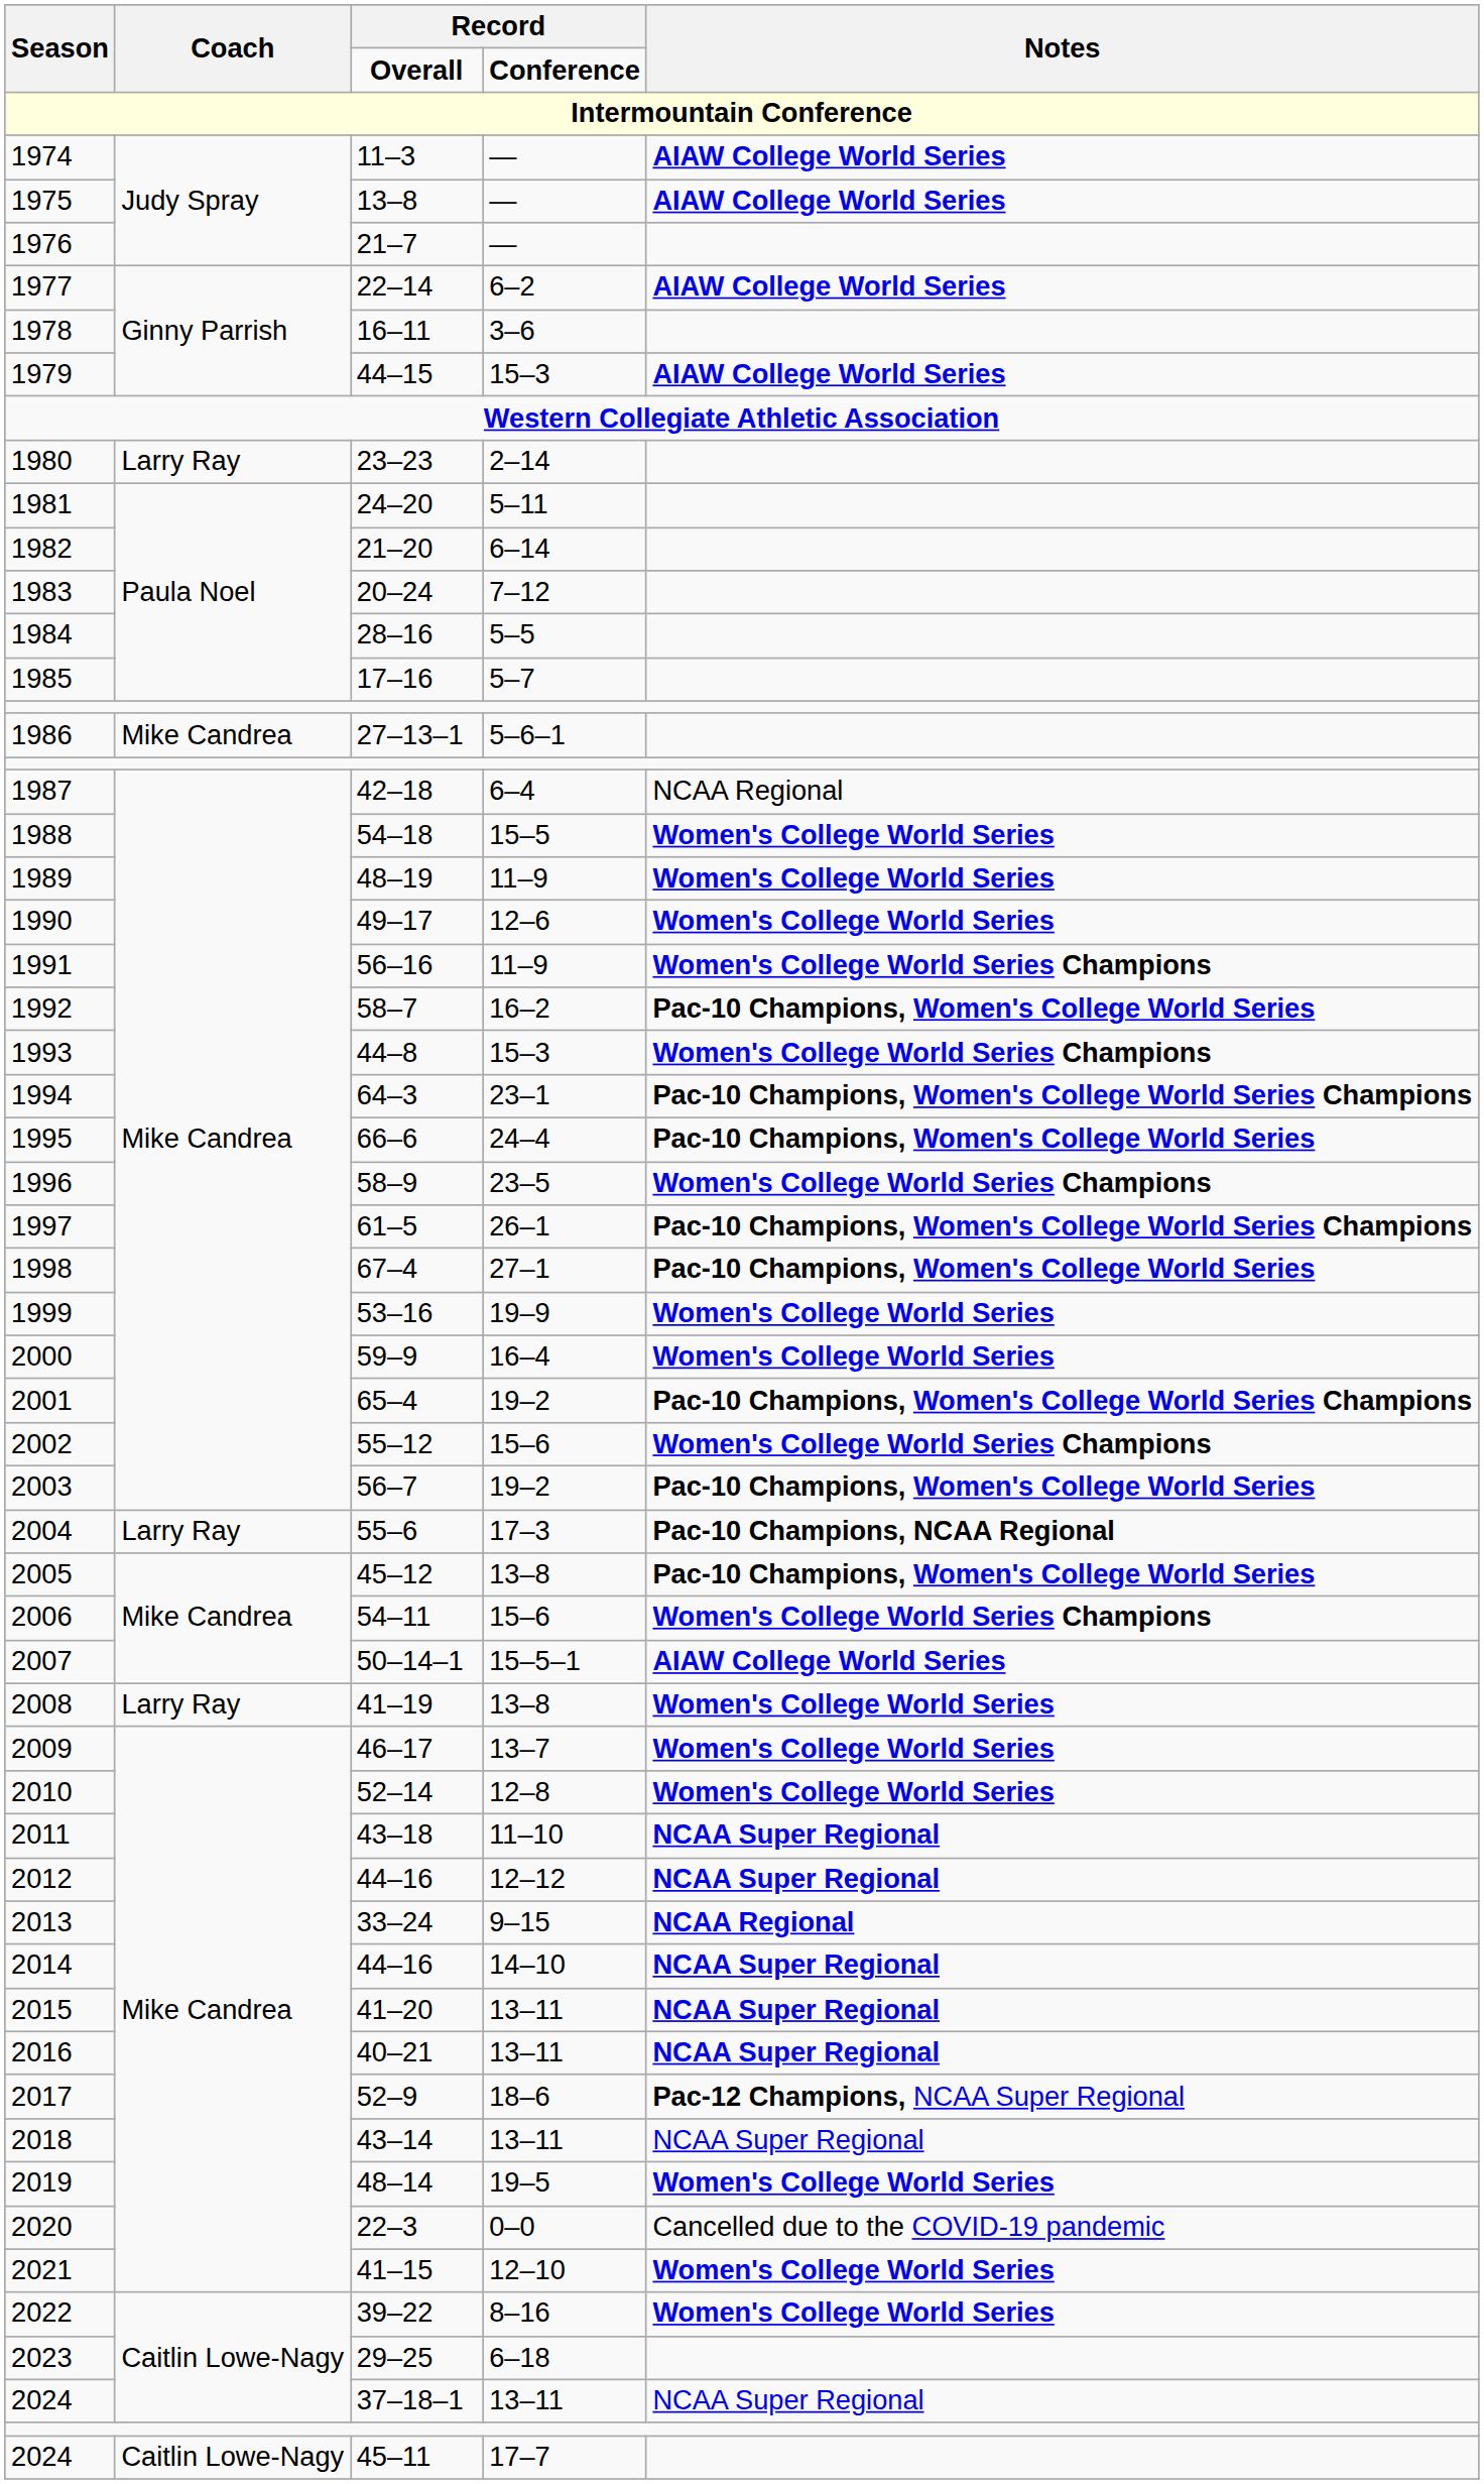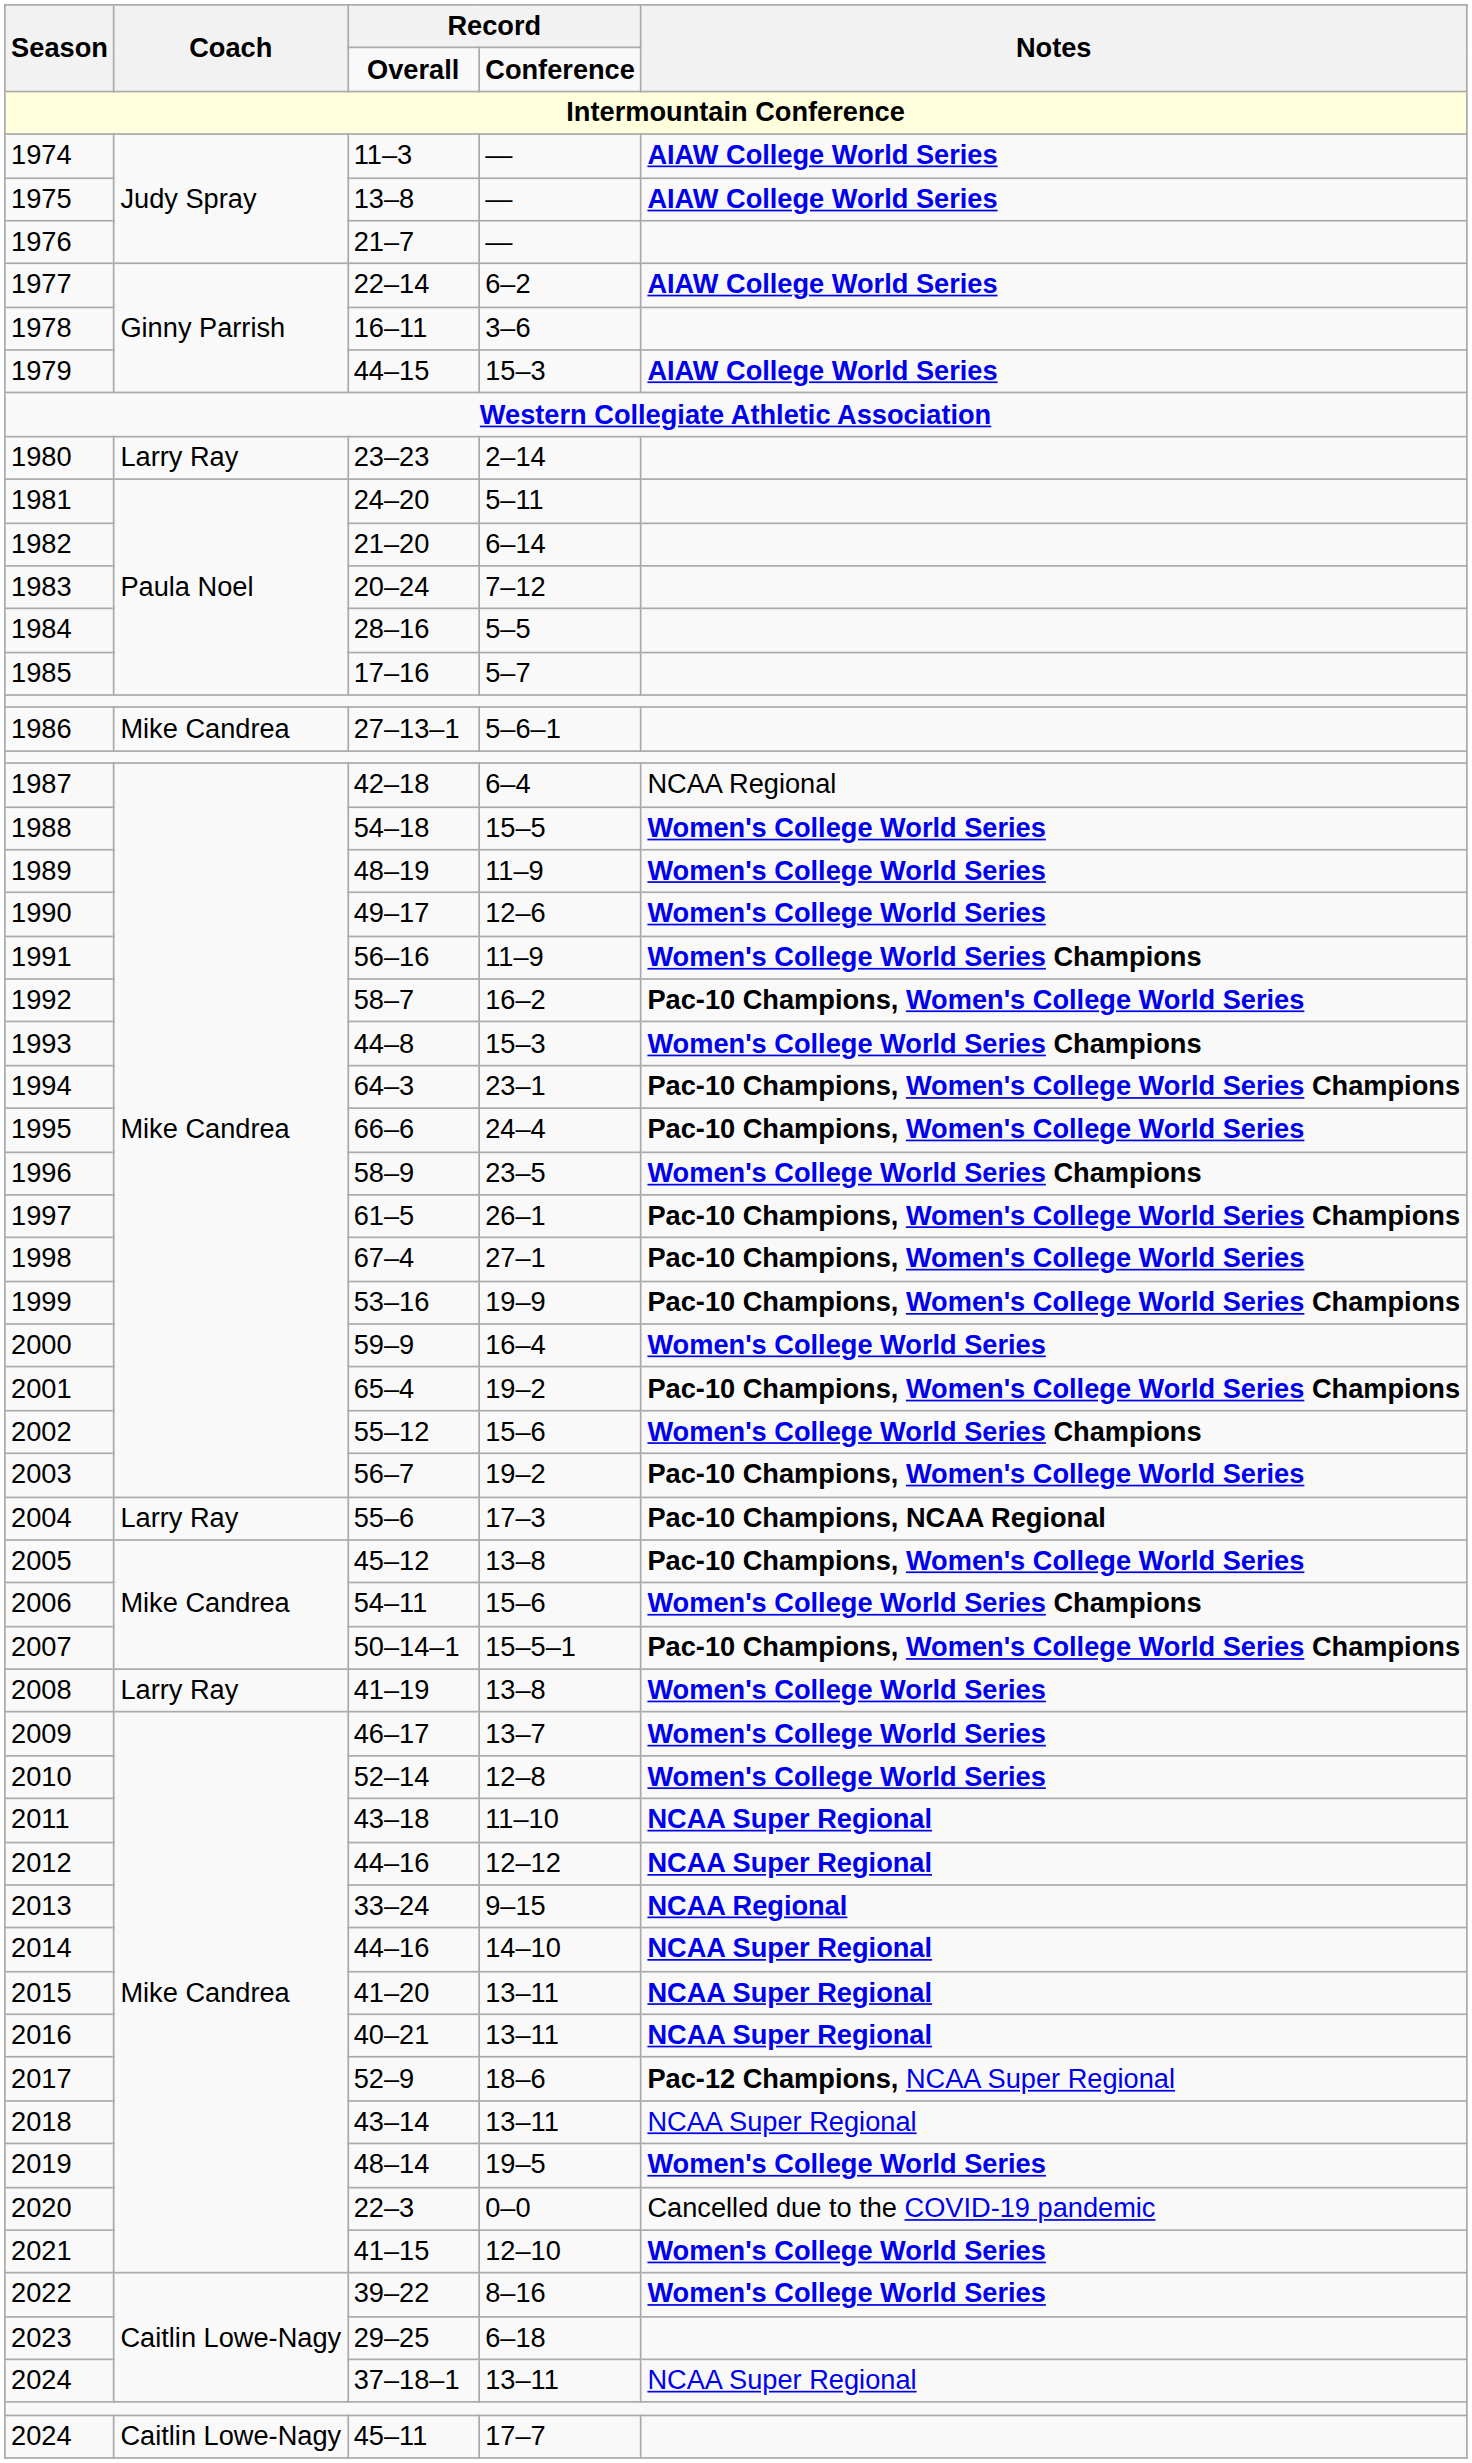 <table class="wikitable">
 <tr>
 <th rowspan="2">Season</th>
 <th rowspan="2">Coach</th>
 <th colspan="2">Record</th>
 <th rowspan="2">Notes</th>
 </tr>
 <tr>
 <td width="70px" align="center"><strong>Overall</strong></td>
 <td width="40px" align="center"><strong>Conference</strong></td>
 </tr>
 <tr style="background: #ffffdd;">
 <td colspan="5" style="text-align:center;"><strong>Intermountain Conference</strong></td>
 </tr>
 <tr>
 <td>1974</td>
 <td rowspan="3">Judy Spray</td>
 <td>11–3</td>
 <td>—</td>
 <td><strong><a href='#'>AIAW College World Series</a></strong></td>
 </tr>
 <tr>
 <td>1975</td>
 <td>13–8</td>
 <td>—</td>
 <td><strong><a href='#'>AIAW College World Series</a></strong></td>
 </tr>
 <tr>
 <td>1976</td>
 <td>21–7</td>
 <td>—</td>
 <td></td>
 </tr>
 <tr>
 <td>1977</td>
 <td rowspan="3">Ginny Parrish</td>
 <td>22–14</td>
 <td>6–2</td>
 <td><strong><a href='#'>AIAW College World Series</a></strong></td>
 </tr>
 <tr>
 <td>1978</td>
 <td>16–11</td>
 <td>3–6</td>
 <td></td>
 </tr>
 <tr>
 <td>1979</td>
 <td>44–15</td>
 <td>15–3</td>
 <td><strong><a href='#'>AIAW College World Series</a></strong></td>
 </tr>
 <tr>
 <td colspan="5" style="text-align:center;"><strong><a href='#'>Western Collegiate Athletic Association</a></strong></td>
 </tr>
 <tr>
 <td>1980</td>
 <td>Larry Ray</td>
 <td>23–23</td>
 <td>2–14</td>
 <td></td>
 </tr>
 <tr>
 <td>1981</td>
 <td rowspan="5">Paula Noel</td>
 <td>24–20</td>
 <td>5–11</td>
 <td></td>
 </tr>
 <tr>
 <td>1982</td>
 <td>21–20</td>
 <td>6–14</td>
 <td></td>
 </tr>
 <tr>
 <td>1983</td>
 <td>20–24</td>
 <td>7–12</td>
 <td></td>
 </tr>
 <tr>
 <td>1984</td>
 <td>28–16</td>
 <td>5–5</td>
 <td></td>
 </tr>
 <tr>
 <td>1985</td>
 <td>17–16</td>
 <td>5–7</td>
 <td></td>
 </tr>
 <tr>
 <td colspan="5"></td>
 </tr>
 <tr>
 <td>1986</td>
 <td>Mike Candrea</td>
 <td>27–13–1</td>
 <td>5–6–1</td>
 <td></td>
 </tr>
 <tr>
 <td colspan="5"></td>
 </tr>
 <tr>
 <td>1987</td>
 <td rowspan="17">Mike Candrea</td>
 <td>42–18</td>
 <td>6–4</td>
 <td>NCAA Regional</td>
 </tr>
 <tr>
 <td>1988</td>
 <td>54–18</td>
 <td>15–5</td>
 <td><strong><a href='#'>Women's College World Series</a></strong></td>
 </tr>
 <tr>
 <td>1989</td>
 <td>48–19</td>
 <td>11–9</td>
 <td><strong><a href='#'>Women's College World Series</a></strong></td>
 </tr>
 <tr>
 <td>1990</td>
 <td>49–17</td>
 <td>12–6</td>
 <td><strong><a href='#'>Women's College World Series</a></strong></td>
 </tr>
 <tr>
 <td>1991</td>
 <td>56–16</td>
 <td>11–9</td>
 <td><strong><a href='#'>Women's College World Series</a> Champions</strong></td>
 </tr>
 <tr>
 <td>1992</td>
 <td>58–7</td>
 <td>16–2</td>
 <td><strong>Pac-10 Champions, <a href='#'>Women's College World Series</a></strong></td>
 </tr>
 <tr>
 <td>1993</td>
 <td>44–8</td>
 <td>15–3</td>
 <td><strong><a href='#'>Women's College World Series</a> Champions</strong></td>
 </tr>
 <tr>
 <td>1994</td>
 <td>64–3</td>
 <td>23–1</td>
 <td><strong>Pac-10 Champions, <a href='#'>Women's College World Series</a> Champions</strong></td>
 </tr>
 <tr>
 <td>1995</td>
 <td>66–6</td>
 <td>24–4</td>
 <td><strong>Pac-10 Champions, <a href='#'>Women's College World Series</a></strong></td>
 </tr>
 <tr>
 <td>1996</td>
 <td>58–9</td>
 <td>23–5</td>
 <td><strong><a href='#'>Women's College World Series</a> Champions</strong></td>
 </tr>
 <tr>
 <td>1997</td>
 <td>61–5</td>
 <td>26–1</td>
 <td><strong>Pac-10 Champions, <a href='#'>Women's College World Series</a> Champions</strong></td>
 </tr>
 <tr>
 <td>1998</td>
 <td>67–4</td>
 <td>27–1</td>
 <td><strong>Pac-10 Champions, <a href='#'>Women's College World Series</a></strong></td>
 </tr>
 <tr>
 <td>1999</td>
 <td>53–16</td>
 <td>19–9</td>
-<td><strong><a href='#'>Women's College World Series</a></strong></td>
+<td><strong>Pac-10 Champions, <a href='#'>Women's College World Series</a> Champions</strong></td>
 </tr>
 <tr>
 <td>2000</td>
 <td>59–9</td>
 <td>16–4</td>
 <td><strong><a href='#'>Women's College World Series</a></strong></td>
 </tr>
 <tr>
 <td>2001</td>
 <td>65–4</td>
 <td>19–2</td>
 <td><strong>Pac-10 Champions, <a href='#'>Women's College World Series</a> Champions</strong></td>
 </tr>
 <tr>
 <td>2002</td>
 <td>55–12</td>
 <td>15–6</td>
 <td><strong><a href='#'>Women's College World Series</a> Champions</strong></td>
 </tr>
 <tr>
 <td>2003</td>
 <td>56–7</td>
 <td>19–2</td>
 <td><strong>Pac-10 Champions, <a href='#'>Women's College World Series</a></strong></td>
 </tr>
 <tr>
 <td>2004</td>
 <td>Larry Ray</td>
 <td>55–6</td>
 <td>17–3</td>
 <td><strong>Pac-10 Champions, NCAA Regional</strong></td>
 </tr>
 <tr>
 <td>2005</td>
 <td rowspan="3">Mike Candrea</td>
 <td>45–12</td>
 <td>13–8</td>
 <td><strong>Pac-10 Champions, <a href='#'>Women's College World Series</a></strong></td>
 </tr>
 <tr>
 <td>2006</td>
 <td>54–11</td>
 <td>15–6</td>
 <td><strong><a href='#'>Women's College World Series</a> Champions</strong></td>
 </tr>
 <tr>
 <td>2007</td>
 <td>50–14–1</td>
 <td>15–5–1</td>
-<td><strong><a href='#'>AIAW College World Series</a></strong></td>
+<td><strong>Pac-10 Champions, <a href='#'>Women's College World Series</a> Champions</strong></td>
 </tr>
 <tr>
 <td>2008</td>
 <td>Larry Ray</td>
 <td>41–19</td>
 <td>13–8</td>
 <td><strong><a href='#'>Women's College World Series</a></strong></td>
 </tr>
 <tr>
 <td>2009</td>
 <td rowspan="13">Mike Candrea</td>
 <td>46–17</td>
 <td>13–7</td>
 <td><strong><a href='#'>Women's College World Series</a></strong></td>
 </tr>
 <tr>
 <td>2010</td>
 <td>52–14</td>
 <td>12–8</td>
 <td><strong><a href='#'>Women's College World Series</a></strong></td>
 </tr>
 <tr>
 <td>2011</td>
 <td>43–18</td>
 <td>11–10</td>
 <td><strong><a href='#'>NCAA Super Regional</a></strong></td>
 </tr>
 <tr>
 <td>2012</td>
 <td>44–16</td>
 <td>12–12</td>
 <td><strong><a href='#'>NCAA Super Regional</a></strong></td>
 </tr>
 <tr>
 <td>2013</td>
 <td>33–24</td>
 <td>9–15</td>
 <td><strong><a href='#'>NCAA Regional</a></strong></td>
 </tr>
 <tr>
 <td>2014</td>
 <td>44–16</td>
 <td>14–10</td>
 <td><strong><a href='#'>NCAA Super Regional</a></strong></td>
 </tr>
 <tr>
 <td>2015</td>
 <td>41–20</td>
 <td>13–11</td>
 <td><strong><a href='#'>NCAA Super Regional</a></strong></td>
 </tr>
 <tr>
 <td>2016</td>
 <td>40–21</td>
 <td>13–11</td>
 <td><strong><a href='#'>NCAA Super Regional</a></strong></td>
 </tr>
 <tr>
 <td>2017</td>
 <td>52–9</td>
 <td>18–6</td>
 <td><strong>Pac-12 Champions, </strong><a href='#'>NCAA Super Regional</a></td>
 </tr>
 <tr>
 <td>2018</td>
 <td>43–14</td>
 <td>13–11</td>
 <td><a href='#'>NCAA Super Regional</a></td>
 </tr>
 <tr>
 <td>2019</td>
 <td>48–14</td>
 <td>19–5</td>
 <td><strong><a href='#'>Women's College World Series</a></strong></td>
 </tr>
 <tr>
 <td>2020</td>
 <td>22–3</td>
 <td>0–0</td>
 <td>Cancelled due to the <a href='#'>COVID-19 pandemic</a></td>
 </tr>
 <tr>
 <td>2021</td>
 <td>41–15</td>
 <td>12–10</td>
 <td><strong><a href='#'>Women's College World Series</a></strong></td>
 </tr>
 <tr>
 <td>2022</td>
 <td rowspan="3">Caitlin Lowe-Nagy</td>
 <td>39–22</td>
 <td>8–16</td>
 <td><strong><a href='#'>Women's College World Series</a></strong></td>
 </tr>
 <tr>
 <td>2023</td>
 <td>29–25</td>
 <td>6–18</td>
 <td></td>
 </tr>
 <tr>
 <td>2024</td>
 <td>37–18–1</td>
 <td>13–11</td>
 <td><a href='#'>NCAA Super Regional</a></td>
 </tr>
 <tr>
 <td colspan="5"></td>
 </tr>
 <tr>
 <td>2024</td>
 <td rowspan="1">Caitlin Lowe-Nagy</td>
 <td>45–11</td>
 <td>17–7</td>
 <td></td>
 </tr>
 </table>
